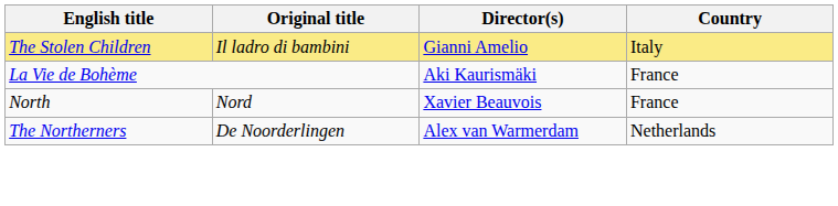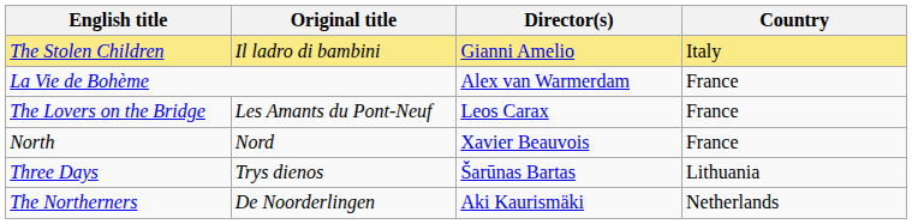 <table class="sortable wikitable" width="85%" cellpadding="5">
 <tr>
 <th width="20%">English title</th>
 <th width="20%">Original title</th>
 <th width="20%">Director(s)</th>
 <th width="20%">Country</th>
 </tr>
 <tr>
 </tr>
 <tr style="background:#FAEB86">
 <td><em><a href='#'>The Stolen Children</a></em></td>
 <td><em>Il ladro di bambini</em></td>
 <td><a href='#'>Gianni Amelio</a></td>
 <td>Italy</td>
 </tr>
 <tr>
 <td colspan=2><em><a href='#'>La Vie de Bohème</a></em></td>
-<td><a href='#'>Aki Kaurismäki</a></td>
+<td><a href='#'>Alex van Warmerdam</a></td>
+<td>France</td>
+</tr>
+<tr>
+<td><em><a href='#'>The Lovers on the Bridge</a></em></td>
+<td><em>Les Amants du Pont-Neuf</em></td>
+<td><a href='#'>Leos Carax</a></td>
 <td>France</td>
 </tr>
 <tr>
 <td><em>North</em></td>
 <td><em>Nord</em></td>
 <td><a href='#'>Xavier Beauvois</a></td>
 <td>France</td>
 </tr>
 <tr>
+<td><em><a href='#'>Three Days</a></em></td>
+<td><em>Trys dienos</em></td>
+<td><a href='#'>Šarūnas Bartas</a></td>
+<td>Lithuania</td>
+</tr>
+<tr>
 <td><em><a href='#'>The Northerners</a></em></td>
 <td><em>De Noorderlingen</em></td>
-<td><a href='#'>Alex van Warmerdam</a></td>
+<td><a href='#'>Aki Kaurismäki</a></td>
 <td>Netherlands</td>
 </tr>
 <tr>
 </tr>
 </table>
